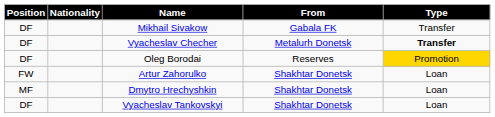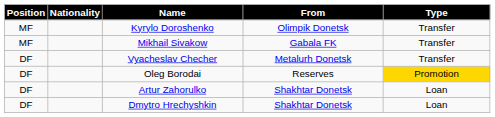 <table class="wikitable"  style="text-align:center; font-size:90%; ">
 <tr>
 <th style="background:black; color:white; width:50px;">Position</th>
 <th style="background:black; color:white; width:50px;">Nationality</th>
 <th style="background:black; color:white; width:200px;">Name</th>
 <th style="background:black; color:white; width:200px;">From</th>
 <th style="background:black; color:white; width:150px;">Type</th>
 </tr>
 <tr>
-<td>DF</td>
+<td>MF</td>
+<td></td>
+<td><a href='#'>Kyrylo Doroshenko</a></td>
+<td> <a href='#'>Olimpik Donetsk</a></td>
+<td>Transfer</td>
+</tr>
+<tr>
+<td>MF</td>
 <td></td>
 <td><a href='#'>Mikhail Sivakow</a></td>
 <td> <a href='#'>Gabala FK</a></td>
 <td>Transfer</td>
 </tr>
 <tr>
 <td>DF</td>
 <td></td>
 <td><a href='#'>Vyacheslav Checher</a></td>
 <td> <a href='#'>Metalurh Donetsk</a></td>
-<td><strong>Transfer</strong></td>
+<td>Transfer</td>
 </tr>
 <tr>
 <td>DF</td>
 <td></td>
 <td>Oleg Borodai</td>
 <td>Reserves</td>
 <td style="background: gold;">Promotion</td>
 </tr>
 <tr>
-<td>FW</td>
+<td>DF</td>
 <td></td>
 <td><a href='#'>Artur Zahorulko</a></td>
 <td> <a href='#'>Shakhtar Donetsk</a></td>
 <td>Loan</td>
 </tr>
 <tr>
-<td>MF</td>
+<td>DF</td>
 <td></td>
 <td><a href='#'>Dmytro Hrechyshkin</a></td>
 <td> <a href='#'>Shakhtar Donetsk</a></td>
 <td>Loan</td>
 </tr>
-<tr>
-<td>DF</td>
-<td></td>
-<td><a href='#'>Vyacheslav Tankovskyi</a></td>
-<td> <a href='#'>Shakhtar Donetsk</a></td>
-<td>Loan</td>
-</tr>
 </table>
